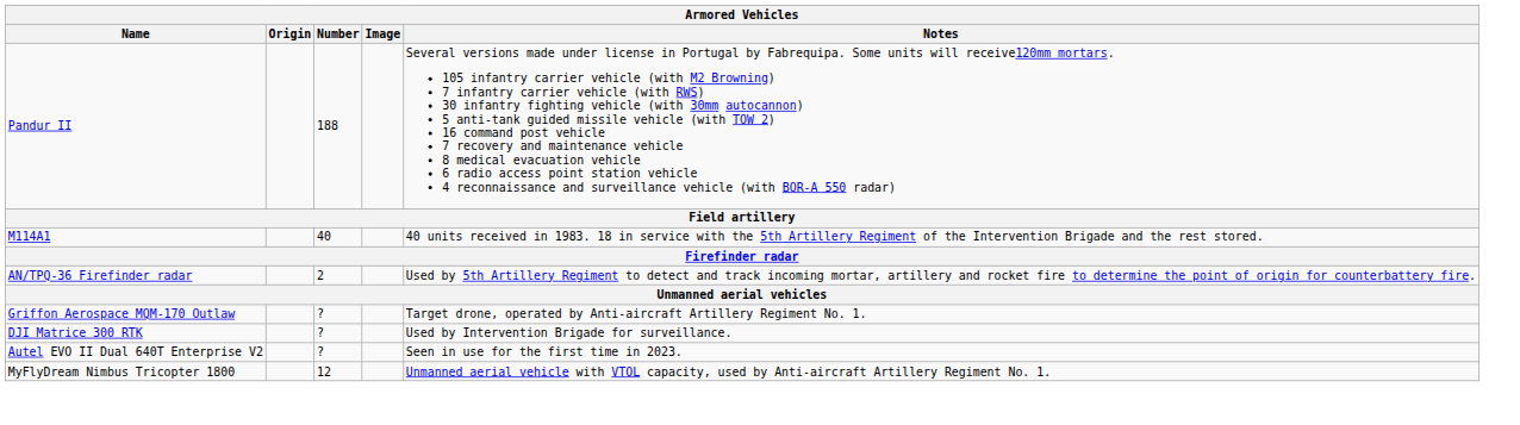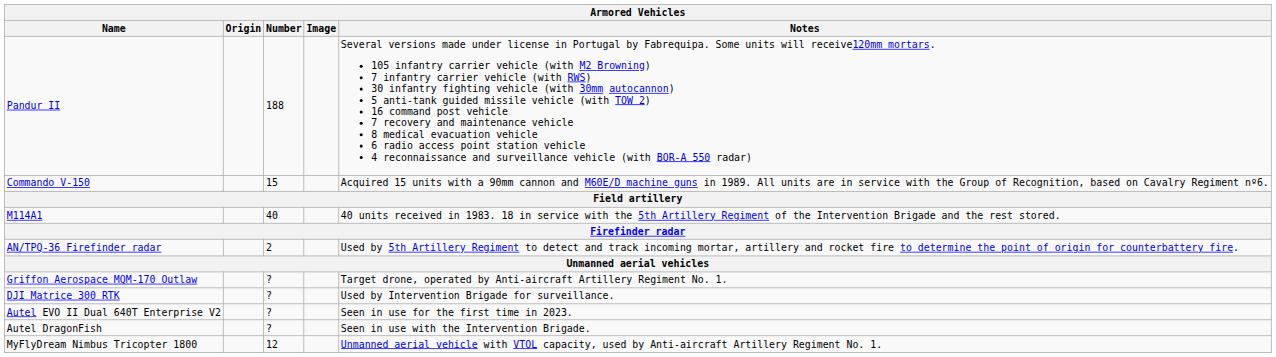 <table class="wikitable">
 <tr>
 <th colspan="5">Armored Vehicles</th>
 </tr>
 <tr>
 <th>Name</th>
 <th>Origin</th>
 <th>Number</th>
 <th>Image</th>
 <th>Notes</th>
 </tr>
 <tr>
 <td><a href='#'>Pandur II</a></td>
 <td><br></td>
 <td>188</td>
 <td></td>
 <td>Several versions made under license in Portugal by Fabrequipa. Some units will receive<a href='#'>120mm mortars</a>.<br><ul><li>105 infantry carrier vehicle (with <a href='#'>M2 Browning</a>)</li><li>7 infantry carrier vehicle (with <a href='#'>RWS</a>)</li><li>30 infantry fighting vehicle (with <a href='#'>30mm</a> <a href='#'>autocannon</a>)</li><li>5 anti-tank guided missile vehicle (with <a href='#'>TOW 2</a>)</li><li>16 command post vehicle</li><li>7 recovery and maintenance vehicle</li><li>8 medical evacuation vehicle</li><li>6 radio access point station vehicle</li><li>4 reconnaissance and surveillance vehicle (with <a href='#'>BOR-A 550</a> radar)</li></ul></td>
+</tr>
+<tr>
+<td><a href='#'>Commando V-150</a></td>
+<td></td>
+<td>15</td>
+<td></td>
+<td>Acquired 15 units with a 90mm cannon and <a href='#'>M60E/D machine guns</a> in 1989. All units are in service with the Group of Recognition, based on Cavalry Regiment nº6.</td>
 </tr>
 <tr>
 <th colspan="5"><strong>Field artillery</strong></th>
 </tr>
 <tr>
 <td><a href='#'>M114A1</a></td>
 <td></td>
 <td>40</td>
 <td></td>
 <td>40 units received in 1983. 18 in service with the <a href='#'>5th Artillery Regiment</a> of the Intervention Brigade and the rest stored.</td>
 </tr>
 <tr>
 <th colspan="5"><a href='#'>Firefinder radar</a></th>
 </tr>
 <tr>
 <td><a href='#'>AN/TPQ-36 Firefinder radar</a></td>
 <td></td>
 <td>2</td>
 <td></td>
 <td>Used by <a href='#'>5th Artillery Regiment</a> to detect and track incoming mortar, artillery and rocket fire <a href='#'>to determine the point of origin for counterbattery fire</a>.</td>
 </tr>
 <tr>
 <th colspan="5">Unmanned aerial vehicles</th>
 </tr>
 <tr>
 <td><a href='#'>Griffon Aerospace MQM-170 Outlaw</a></td>
 <td></td>
 <td>?</td>
 <td></td>
 <td>Target drone, operated by Anti-aircraft Artillery Regiment No. 1.</td>
 </tr>
 <tr>
 <td><a href='#'>DJI Matrice 300 RTK</a></td>
 <td></td>
 <td>?</td>
 <td></td>
 <td>Used by Intervention Brigade for surveillance.</td>
 </tr>
 <tr>
 <td><a href='#'>Autel</a> EVO II Dual 640T Enterprise V2</td>
 <td></td>
 <td>?</td>
 <td></td>
 <td>Seen in use for the first time in 2023.</td>
 </tr>
 <tr>
+<td>Autel DragonFish</td>
+<td></td>
+<td>?</td>
+<td></td>
+<td>Seen in use with the Intervention Brigade.</td>
+</tr>
+<tr>
 <td>MyFlyDream Nimbus Tricopter 1800</td>
 <td></td>
 <td>12</td>
 <td></td>
 <td><a href='#'>Unmanned aerial vehicle</a> with <a href='#'>VTOL</a> capacity, used by Anti-aircraft Artillery Regiment No. 1.</td>
 </tr>
 </table>
